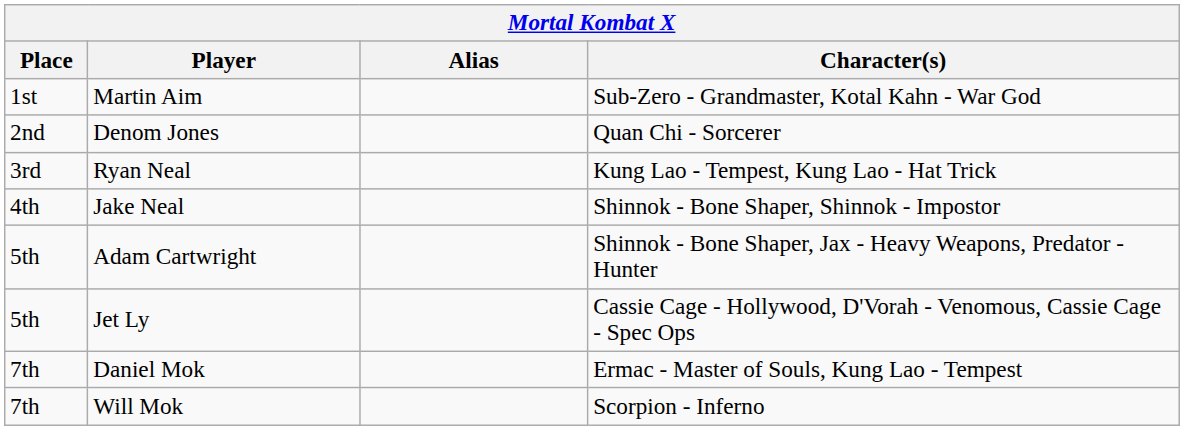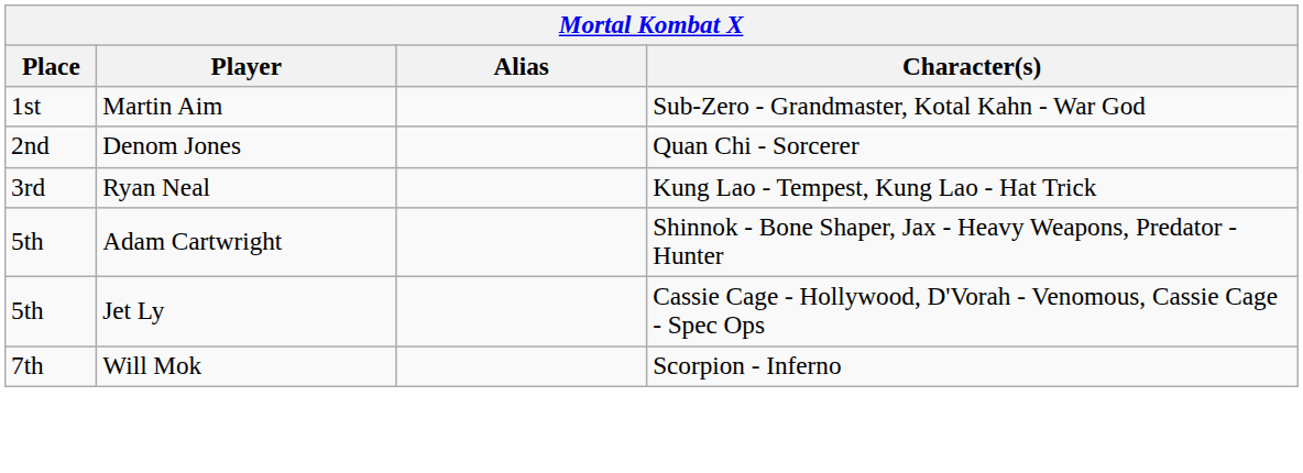 <table class="wikitable">
 <tr>
 <th colspan="4"><strong><em><a href='#'>Mortal Kombat X</a></em></strong> </th>
 </tr>
 <tr>
 <th style="width:50px;">Place</th>
 <th style="width:180px;">Player</th>
 <th style="width:150px;">Alias</th>
 <th style="width:300px;">Character(s)</th>
 </tr>
 <tr>
 <td>1st</td>
 <td> Martin Aim</td>
 <td></td>
 <td>Sub-Zero - Grandmaster, Kotal Kahn - War God</td>
 </tr>
 <tr>
 <td>2nd</td>
 <td> Denom Jones</td>
 <td></td>
 <td>Quan Chi - Sorcerer</td>
 </tr>
 <tr>
 <td>3rd</td>
 <td> Ryan Neal</td>
 <td></td>
 <td style="width:300pt;">Kung Lao - Tempest, Kung Lao - Hat Trick</td>
 </tr>
 <tr>
-<td>4th</td>
-<td> Jake Neal</td>
-<td></td>
-<td>Shinnok - Bone Shaper, Shinnok - Impostor</td>
-</tr>
-<tr>
 <td>5th</td>
 <td> Adam Cartwright</td>
 <td></td>
 <td>Shinnok - Bone Shaper, Jax - Heavy Weapons, Predator - Hunter</td>
 </tr>
 <tr>
 <td>5th</td>
 <td> Jet Ly</td>
 <td></td>
 <td>Cassie Cage - Hollywood, D'Vorah - Venomous, Cassie Cage - Spec Ops</td>
 </tr>
 <tr>
 <td>7th</td>
-<td> Daniel Mok</td>
-<td></td>
-<td>Ermac - Master of Souls, Kung Lao - Tempest</td>
-</tr>
-<tr>
-<td>7th</td>
 <td> Will Mok</td>
 <td></td>
 <td>Scorpion - Inferno</td>
 </tr>
 </table>
